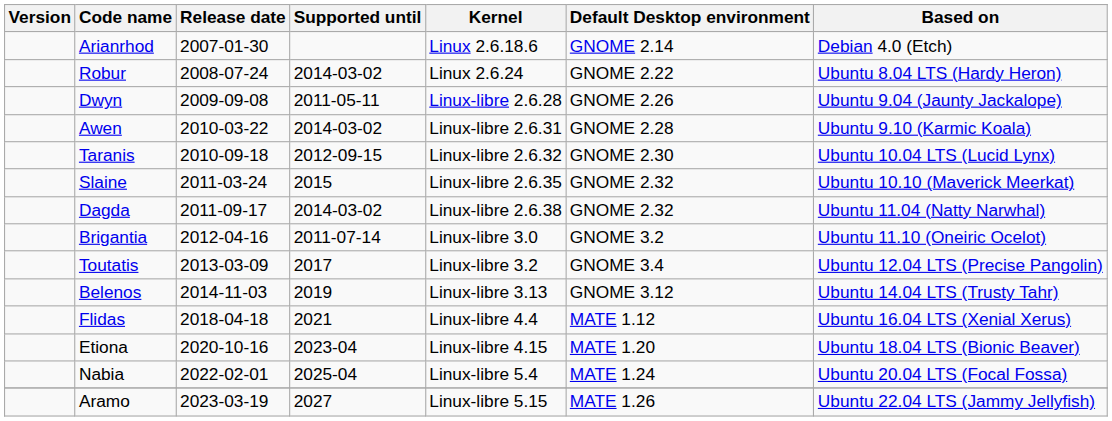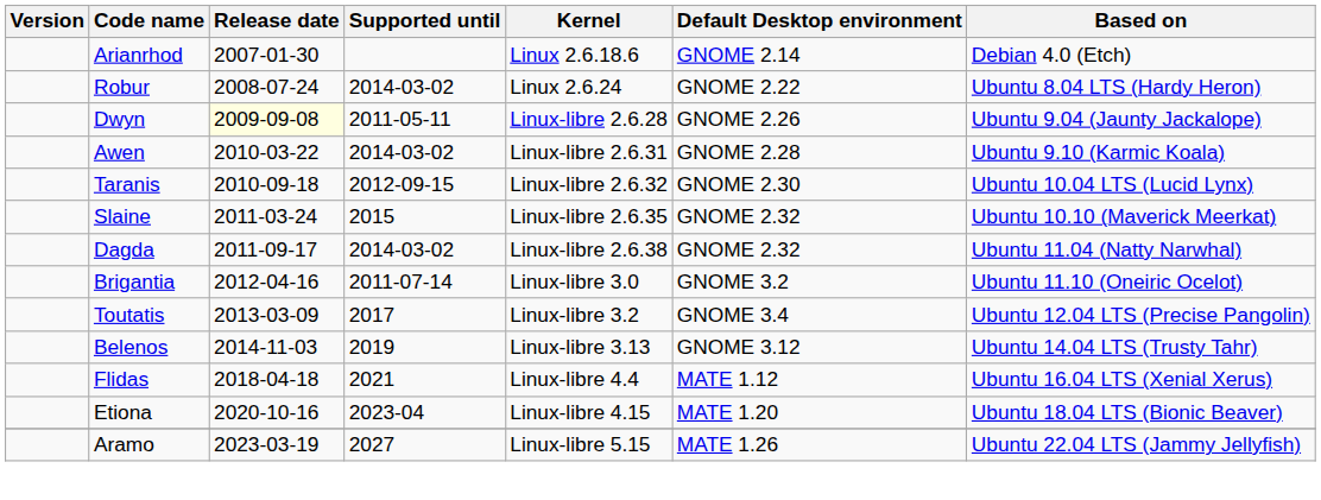 <table class="wikitable">
 <tr>
 <th>Version</th>
 <th>Code name</th>
 <th>Release date</th>
 <th>Supported until</th>
 <th>Kernel</th>
 <th>Default Desktop environment</th>
 <th>Based on</th>
 </tr>
 <tr>
 <td></td>
 <td><a href='#'>Arianrhod</a></td>
 <td>2007-01-30</td>
 <td></td>
 <td><a href='#'>Linux</a> 2.6.18.6</td>
 <td><a href='#'>GNOME</a> 2.14</td>
 <td><a href='#'>Debian</a> 4.0 (Etch)</td>
 </tr>
 <tr>
 <td></td>
 <td><a href='#'>Robur</a></td>
 <td>2008-07-24</td>
 <td>2014-03-02</td>
 <td>Linux 2.6.24</td>
 <td>GNOME 2.22</td>
 <td><a href='#'>Ubuntu 8.04 LTS (Hardy Heron)</a></td>
 </tr>
 <tr>
 <td></td>
 <td><a href='#'>Dwyn</a></td>
-<td>2009-09-08</td>
+<td style="background: lightyellow;">2009-09-08</td>
 <td>2011-05-11</td>
 <td><a href='#'>Linux-libre</a> 2.6.28</td>
 <td>GNOME 2.26</td>
 <td><a href='#'>Ubuntu 9.04 (Jaunty Jackalope)</a></td>
 </tr>
 <tr>
 <td></td>
 <td><a href='#'>Awen</a></td>
 <td>2010-03-22</td>
 <td>2014-03-02</td>
 <td>Linux-libre 2.6.31</td>
 <td>GNOME 2.28</td>
 <td><a href='#'>Ubuntu 9.10 (Karmic Koala)</a></td>
 </tr>
 <tr>
 <td></td>
 <td><a href='#'>Taranis</a></td>
 <td>2010-09-18</td>
 <td>2012-09-15</td>
 <td>Linux-libre 2.6.32</td>
 <td>GNOME 2.30</td>
 <td><a href='#'>Ubuntu 10.04 LTS (Lucid Lynx)</a></td>
 </tr>
 <tr>
 <td></td>
 <td><a href='#'>Slaine</a></td>
 <td>2011-03-24</td>
 <td>2015</td>
 <td>Linux-libre 2.6.35</td>
 <td>GNOME 2.32</td>
 <td><a href='#'>Ubuntu 10.10 (Maverick Meerkat)</a></td>
 </tr>
 <tr>
 <td></td>
 <td><a href='#'>Dagda</a></td>
 <td>2011-09-17</td>
 <td>2014-03-02</td>
 <td>Linux-libre 2.6.38</td>
 <td>GNOME 2.32</td>
 <td><a href='#'>Ubuntu 11.04 (Natty Narwhal)</a></td>
 </tr>
 <tr>
 <td></td>
 <td><a href='#'>Brigantia</a></td>
 <td>2012-04-16</td>
 <td>2011-07-14</td>
 <td>Linux-libre 3.0</td>
 <td>GNOME 3.2</td>
 <td><a href='#'>Ubuntu 11.10 (Oneiric Ocelot)</a></td>
 </tr>
 <tr>
 <td></td>
 <td><a href='#'>Toutatis</a></td>
 <td>2013-03-09</td>
 <td>2017</td>
 <td>Linux-libre 3.2</td>
 <td>GNOME 3.4</td>
 <td><a href='#'>Ubuntu 12.04 LTS (Precise Pangolin)</a></td>
 </tr>
 <tr>
 <td></td>
 <td><a href='#'>Belenos</a></td>
 <td>2014-11-03</td>
 <td>2019</td>
 <td>Linux-libre 3.13</td>
 <td>GNOME 3.12</td>
 <td><a href='#'>Ubuntu 14.04 LTS (Trusty Tahr)</a></td>
 </tr>
 <tr>
 <td></td>
 <td><a href='#'>Flidas</a></td>
 <td>2018-04-18</td>
 <td>2021</td>
 <td>Linux-libre 4.4</td>
 <td><a href='#'>MATE</a> 1.12</td>
 <td><a href='#'>Ubuntu 16.04 LTS (Xenial Xerus)</a></td>
 </tr>
 <tr>
 <td></td>
 <td>Etiona</td>
 <td>2020-10-16</td>
 <td>2023-04</td>
 <td>Linux-libre 4.15</td>
 <td><a href='#'>MATE</a> 1.20</td>
 <td><a href='#'>Ubuntu 18.04 LTS (Bionic Beaver)</a></td>
 </tr>
 <tr>
-<td></td>
-<td>Nabia </td>
-<td>2022-02-01</td>
-<td>2025-04</td>
-<td>Linux-libre 5.4</td>
-<td><a href='#'>MATE</a> 1.24</td>
-<td><a href='#'>Ubuntu 20.04 LTS (Focal Fossa)</a></td>
-</tr>
-<tr>
 </tr>
 <tr>
 <td></td>
 <td>Aramo </td>
 <td>2023-03-19</td>
 <td>2027</td>
 <td>Linux-libre 5.15</td>
 <td><a href='#'>MATE</a> 1.26</td>
 <td><a href='#'>Ubuntu 22.04 LTS (Jammy Jellyfish)</a></td>
 </tr>
 </table>
